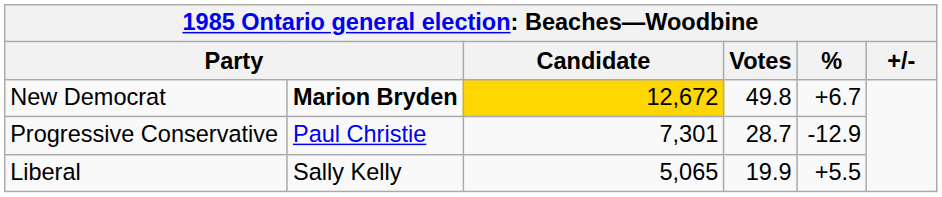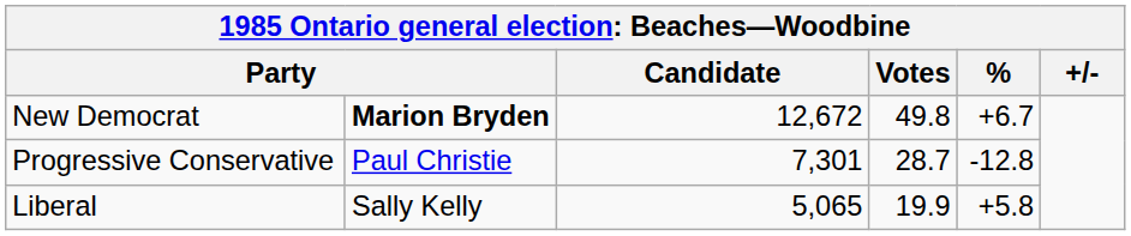 <table class="wikitable">
 <tr>
 <th colspan="6"><a href='#'>1985 Ontario general election</a>: <strong>Beaches—Woodbine</strong></th>
 </tr>
 <tr>
 <th colspan="2" style="width: 200px">Party</th>
 <th style="width: 170px">Candidate</th>
 <th style="width: 40px">Votes</th>
 <th style="width: 40px">%</th>
 <th style="width: 40px">+/-</th>
 </tr>
 <tr>
 <td style="width: 185px">New Democrat</td>
 <td><strong>Marion Bryden</strong></td>
-<td align=right style="background: gold;">12,672</td>
+<td align=right>12,672</td>
 <td align=right>49.8</td>
 <td align=right>+6.7</td>
 </tr>
 <tr>
 <td style="width: 185px">Progressive Conservative</td>
 <td><a href='#'>Paul Christie</a></td>
 <td align=right>7,301</td>
 <td align=right>28.7</td>
-<td align=right>-12.9</td>
+<td align=right>-12.8</td>
 </tr>
 <tr>
 <td style="width: 185px">Liberal</td>
 <td>Sally Kelly</td>
 <td align=right>5,065</td>
 <td align=right>19.9</td>
-<td align=right>+5.5<br></td>
+<td align=right>+5.8<br></td>
 </tr>
 </table>
